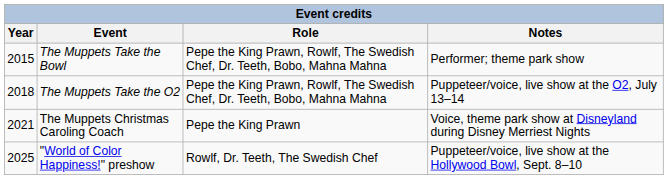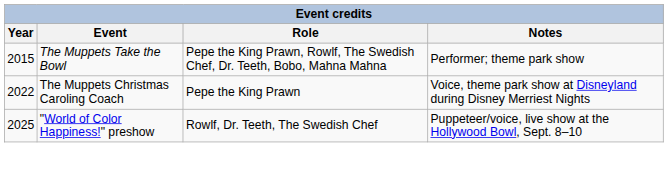 <table class="wikitable">
 <tr style="background:#ccc; text-align:center;">
 <th colspan="4" style="background: LightSteelBlue;">Event credits</th>
 </tr>
 <tr style="background:#ccc; text-align:center;">
 <th>Year</th>
 <th>Event</th>
 <th>Role</th>
 <th>Notes</th>
 </tr>
 <tr>
 <td>2015</td>
 <td><em>The Muppets Take the Bowl</em></td>
 <td>Pepe the King Prawn, Rowlf, The Swedish Chef, Dr. Teeth, Bobo, Mahna Mahna</td>
 <td>Performer; theme park show</td>
 </tr>
 <tr>
-<td>2018</td>
-<td><em>The Muppets Take the O2</em></td>
-<td>Pepe the King Prawn, Rowlf, The Swedish Chef, Dr. Teeth, Bobo, Mahna Mahna</td>
-<td>Puppeteer/voice, live show at the <a href='#'>O2</a>, July 13–14</td>
-</tr>
-<tr>
-<td>2021</td>
+<td>2022</td>
 <td>The Muppets Christmas Caroling Coach</td>
 <td>Pepe the King Prawn</td>
 <td>Voice, theme park show at <a href='#'>Disneyland</a> during Disney Merriest Nights</td>
 </tr>
 <tr>
 <td>2025</td>
 <td>"<a href='#'>World of Color Happiness!</a>" preshow</td>
 <td>Rowlf, Dr. Teeth, The Swedish Chef</td>
 <td>Puppeteer/voice, live show at the <a href='#'>Hollywood Bowl</a>, Sept. 8–10</td>
 </tr>
 </table>
